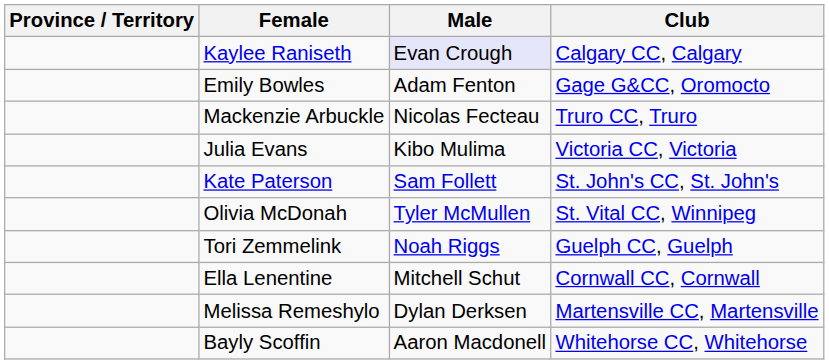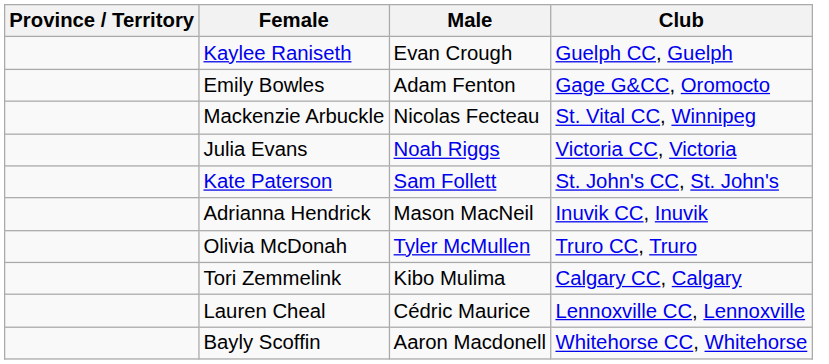 <table class="wikitable">
 <tr>
 <th scope="col">Province / Territory</th>
 <th scope="col">Female</th>
 <th scope="col">Male</th>
 <th scope="col">Club</th>
 </tr>
 <tr>
 <td></td>
 <td><a href='#'>Kaylee Raniseth</a></td>
-<td style="background: lavender;">Evan Crough</td>
-<td><a href='#'>Calgary CC</a>, <a href='#'>Calgary</a></td>
+<td>Evan Crough</td>
+<td><a href='#'>Guelph CC</a>, <a href='#'>Guelph</a></td>
 </tr>
 <tr>
 <td></td>
 <td>Emily Bowles</td>
 <td>Adam Fenton</td>
 <td><a href='#'>Gage G&CC</a>, <a href='#'>Oromocto</a></td>
 </tr>
 <tr>
 <td></td>
 <td>Mackenzie Arbuckle</td>
 <td>Nicolas Fecteau</td>
-<td><a href='#'>Truro CC</a>, <a href='#'>Truro</a></td>
+<td><a href='#'>St. Vital CC</a>, <a href='#'>Winnipeg</a></td>
 </tr>
 <tr>
 <td></td>
 <td>Julia Evans</td>
-<td>Kibo Mulima</td>
+<td><a href='#'>Noah Riggs</a></td>
 <td><a href='#'>Victoria CC</a>, <a href='#'>Victoria</a></td>
 </tr>
 <tr>
 <td></td>
 <td><a href='#'>Kate Paterson</a></td>
 <td><a href='#'>Sam Follett</a></td>
 <td><a href='#'>St. John's CC</a>, <a href='#'>St. John's</a></td>
 </tr>
 <tr>
 <td></td>
+<td>Adrianna Hendrick</td>
+<td>Mason MacNeil</td>
+<td><a href='#'>Inuvik CC</a>, <a href='#'>Inuvik</a></td>
+</tr>
+<tr>
+<td></td>
 <td>Olivia McDonah</td>
 <td><a href='#'>Tyler McMullen</a></td>
-<td><a href='#'>St. Vital CC</a>, <a href='#'>Winnipeg</a></td>
+<td><a href='#'>Truro CC</a>, <a href='#'>Truro</a></td>
 </tr>
 <tr>
 <td></td>
 <td>Tori Zemmelink</td>
-<td><a href='#'>Noah Riggs</a></td>
-<td><a href='#'>Guelph CC</a>, <a href='#'>Guelph</a></td>
+<td>Kibo Mulima</td>
+<td><a href='#'>Calgary CC</a>, <a href='#'>Calgary</a></td>
 </tr>
 <tr>
 <td></td>
-<td>Ella Lenentine</td>
-<td>Mitchell Schut</td>
-<td><a href='#'>Cornwall CC</a>, <a href='#'>Cornwall</a></td>
-</tr>
-<tr>
-<td></td>
-<td>Melissa Remeshylo</td>
-<td>Dylan Derksen</td>
-<td><a href='#'>Martensville CC</a>, <a href='#'>Martensville</a></td>
+<td>Lauren Cheal</td>
+<td>Cédric Maurice</td>
+<td><a href='#'>Lennoxville CC</a>, <a href='#'>Lennoxville</a></td>
 </tr>
 <tr>
 <td></td>
 <td>Bayly Scoffin</td>
 <td>Aaron Macdonell</td>
 <td><a href='#'>Whitehorse CC</a>, <a href='#'>Whitehorse</a></td>
 </tr>
 </table>
